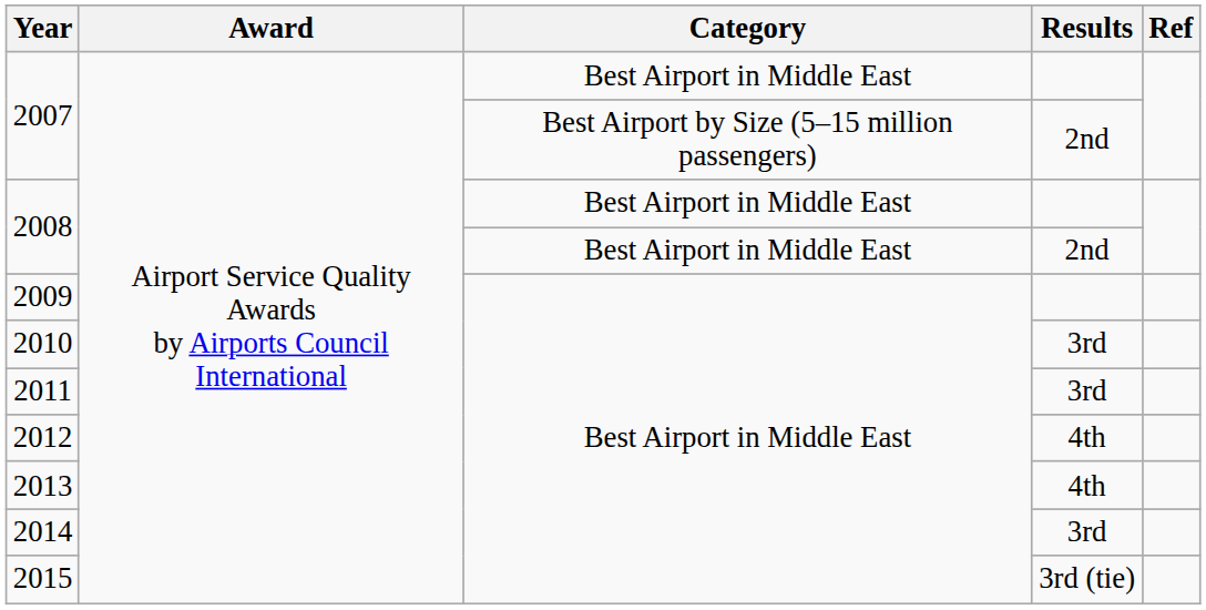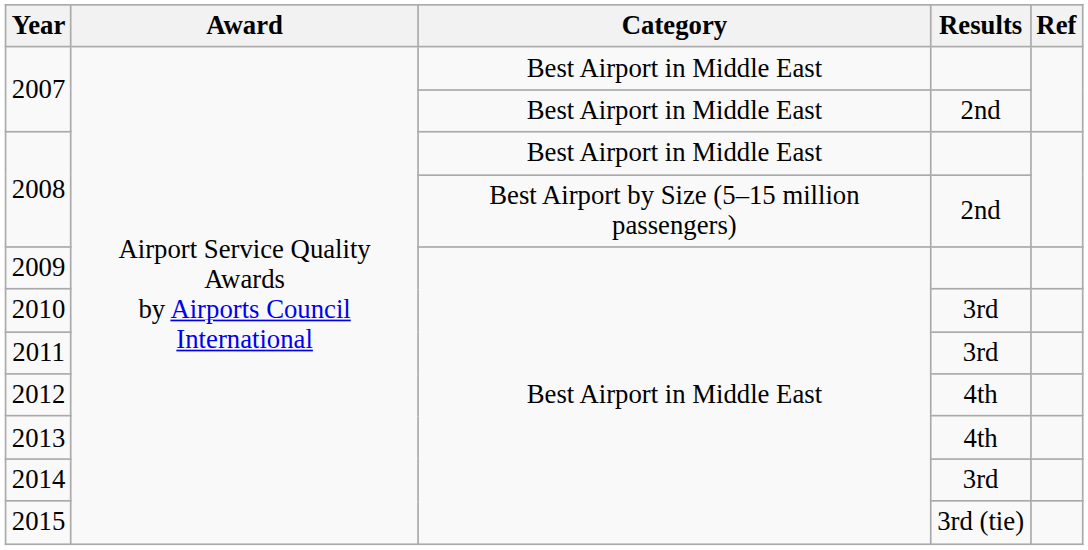 <table class="wikitable" style="margin:1em auto; text-align:center">
 <tr>
 <th>Year</th>
 <th style="width:200px;">Award</th>
 <th style="width:300px;">Category</th>
 <th>Results</th>
 <th>Ref</th>
 </tr>
 <tr>
 <td rowspan=2>2007</td>
 <td rowspan=11>Airport Service Quality Awards<br>by <a href='#'>Airports Council International</a></td>
 <td>Best Airport in Middle East</td>
 <td></td>
 <td rowspan=2></td>
 </tr>
 <tr>
-<td>Best Airport by Size (5–15 million passengers)</td>
+<td>Best Airport in Middle East</td>
 <td>2nd</td>
 </tr>
 <tr>
 <td rowspan=2>2008</td>
 <td>Best Airport in Middle East</td>
 <td></td>
 <td rowspan=2></td>
 </tr>
 <tr>
-<td>Best Airport in Middle East</td>
+<td>Best Airport by Size (5–15 million passengers)</td>
 <td>2nd</td>
 </tr>
 <tr>
 <td>2009</td>
 <td rowspan=7>Best Airport in Middle East</td>
 <td></td>
 <td></td>
 </tr>
 <tr>
 <td>2010</td>
 <td>3rd</td>
 <td></td>
 </tr>
 <tr>
 <td>2011</td>
 <td>3rd</td>
 <td></td>
 </tr>
 <tr>
 <td>2012</td>
 <td>4th</td>
 <td></td>
 </tr>
 <tr>
 <td>2013</td>
 <td>4th</td>
 <td></td>
 </tr>
 <tr>
 <td>2014</td>
 <td>3rd</td>
 <td></td>
 </tr>
 <tr>
 <td>2015</td>
 <td>3rd (tie)</td>
 <td></td>
 </tr>
 </table>
